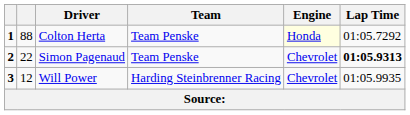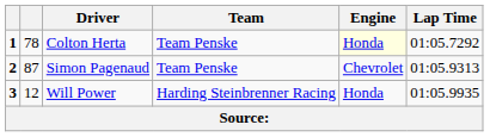 <table class="wikitable" style="font-size:85%;">
 <tr>
 <th></th>
 <th></th>
 <th>Driver</th>
 <th>Team</th>
 <th>Engine</th>
 <th>Lap Time</th>
 </tr>
 <tr>
 <td style="text-align:center;"><strong>1</strong></td>
-<td style="text-align:center;">88</td>
+<td style="text-align:center;">78</td>
 <td> <a href='#'>Colton Herta</a> <strong></strong></td>
 <td><a href='#'>Team Penske</a></td>
 <td style="background: lightyellow;"><a href='#'>Honda</a></td>
 <td>01:05.7292</td>
 </tr>
 <tr>
 <td style="text-align:center;"><strong>2</strong></td>
-<td style="text-align:center;">22</td>
+<td style="text-align:center;">87</td>
 <td> <a href='#'>Simon Pagenaud</a> <strong></strong></td>
 <td><a href='#'>Team Penske</a></td>
 <td><a href='#'>Chevrolet</a></td>
-<td><strong>01:05.9313</strong></td>
+<td>01:05.9313</td>
 </tr>
 <tr>
 <td style="text-align:center;"><strong>3</strong></td>
 <td style="text-align:center;">12</td>
 <td> <a href='#'>Will Power</a></td>
 <td><a href='#'>Harding Steinbrenner Racing</a></td>
-<td><a href='#'>Chevrolet</a></td>
+<td><a href='#'>Honda</a></td>
 <td>01:05.9935</td>
 </tr>
 <tr>
 <th colspan="6">Source:</th>
 </tr>
 </table>
